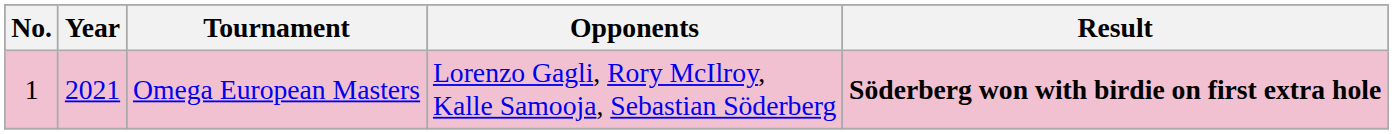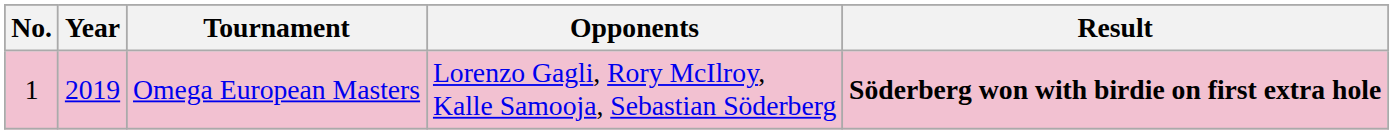 <table class="wikitable" style="font-size:95%;">
 <tr>
 <th>No.</th>
 <th>Year</th>
 <th>Tournament</th>
 <th>Opponents</th>
 <th>Result</th>
 </tr>
 <tr style="background:#F2C1D1;">
 <td align=center>1</td>
-<td><a href='#'>2021</a></td>
+<td><a href='#'>2019</a></td>
 <td><a href='#'>Omega European Masters</a></td>
 <td> <a href='#'>Lorenzo Gagli</a>,  <a href='#'>Rory McIlroy</a>,<br> <a href='#'>Kalle Samooja</a>,  <a href='#'>Sebastian Söderberg</a></td>
 <td><strong>Söderberg won with birdie on first extra hole</strong></td>
 </tr>
 </table>
